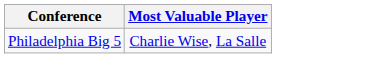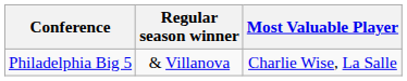 <table class="wikitable" style="text-align:center;">
 <tr>
 <th>Conference</th>
+<th>Regular <br> season winner</th>
 <th><a href='#'>Most Valuable Player</a></th>
 </tr>
 <tr>
 <td><a href='#'>Philadelphia Big 5</a></td>
+<td> & <a href='#'>Villanova</a></td>
 <td><a href='#'>Charlie Wise</a>, <a href='#'>La Salle</a></td>
 </tr>
 </table>
